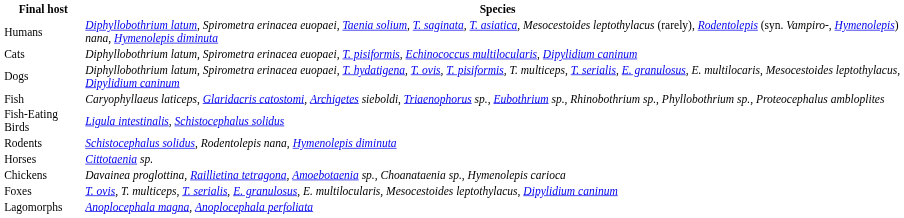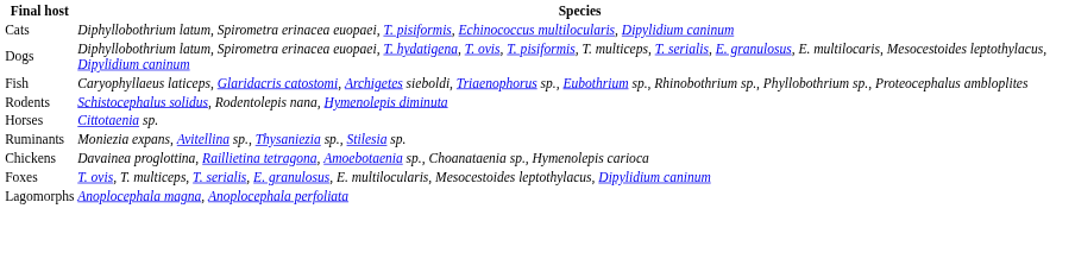 <table Common infective Eucestoda, listed by host>
 <tr>
 <th>Final host</th>
 <th>Species</th>
-</tr>
-<tr>
-<td>Humans</td>
-<td><em><a href='#'>Diphyllobothrium latum</a></em>, <em>Spirometra erinacea euopaei</em>, <em><a href='#'>Taenia solium</a></em>, <em><a href='#'>T. saginata</a></em>, <em><a href='#'>T. asiatica</a></em>, <em>Mesocestoides leptothylacus</em> (rarely), <em><a href='#'>Rodentolepis</a></em> (syn. <em>Vampiro</em>-, <em><a href='#'>Hymenolepis</a></em>) <em>nana</em>, <em><a href='#'>Hymenolepis diminuta</a></em></td>
 </tr>
 <tr>
 <td>Cats</td>
 <td><em>Diphyllobothrium latum</em>, <em>Spirometra erinacea euopaei</em>, <em><a href='#'>T. pisiformis</a></em>, <em><a href='#'>Echinococcus multilocularis</a></em>, <em><a href='#'>Dipylidium caninum</a></em></td>
 </tr>
 <tr>
 <td>Dogs</td>
 <td><em>Diphyllobothrium latum</em>, <em>Spirometra erinacea euopaei</em>, <em><a href='#'>T. hydatigena</a></em>, <em><a href='#'>T. ovis</a></em>, <em><a href='#'>T. pisiformis</a></em>, <em>T. multiceps</em>, <em><a href='#'>T. serialis</a></em>, <em><a href='#'>E. granulosus</a></em>, <em>E. multilocaris</em>,  <em>Mesocestoides leptothylacus</em>, <em><a href='#'>Dipylidium caninum</a></em></td>
 </tr>
 <tr>
 <td>Fish</td>
 <td><em>Caryophyllaeus laticeps</em>, <em><a href='#'>Glaridacris catostomi</a></em>, <em><a href='#'>Archigetes</a> sieboldi</em>, <em><a href='#'>Triaenophorus</a> sp.</em>, <em><a href='#'>Eubothrium</a> sp.</em>, <em>Rhinobothrium sp.</em>, <em>Phyllobothrium sp.</em>, <em>Proteocephalus ambloplites</em></td>
 </tr>
 <tr>
-<td>Fish-Eating Birds</td>
-<td><em><a href='#'>Ligula intestinalis</a></em>,  <em><a href='#'>Schistocephalus solidus</a></em></td>
-</tr>
-<tr>
 <td>Rodents</td>
 <td><em><a href='#'>Schistocephalus solidus</a></em>, <em>Rodentolepis nana</em>, <em><a href='#'>Hymenolepis diminuta</a></em></td>
 </tr>
 <tr>
 <td>Horses</td>
 <td><em><a href='#'>Cittotaenia</a> sp.</em></td>
+</tr>
+<tr>
+<td>Ruminants</td>
+<td><em>Moniezia expans</em>, <em><a href='#'>Avitellina</a> sp.</em>, <em><a href='#'>Thysaniezia</a> sp.</em>, <em><a href='#'>Stilesia</a> sp.</em></td>
 </tr>
 <tr>
 <td>Chickens</td>
 <td><em>Davainea proglottina</em>, <em><a href='#'>Raillietina tetragona</a></em>, <em><a href='#'>Amoebotaenia</a> sp.</em>, <em>Choanataenia sp.</em>, <em>Hymenolepis carioca</em></td>
 </tr>
 <tr>
 <td>Foxes</td>
 <td><em><a href='#'>T. ovis</a></em>, <em>T. multiceps</em>, <em><a href='#'>T. serialis</a></em>, <em><a href='#'>E. granulosus</a></em>, <em>E. multilocularis</em>, <em>Mesocestoides leptothylacus</em>, <em><a href='#'>Dipylidium caninum</a></em></td>
 </tr>
 <tr>
 <td>Lagomorphs</td>
 <td><em><a href='#'>Anoplocephala magna</a></em>, <em><a href='#'>Anoplocephala perfoliata</a></em></td>
 </tr>
 <tr>
 </tr>
 </table>
